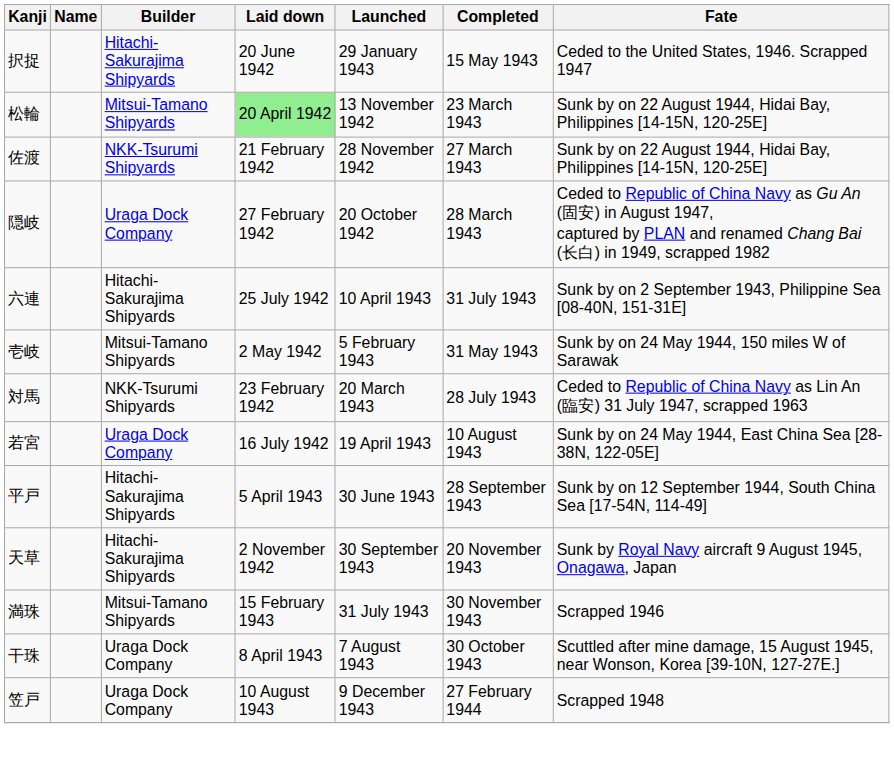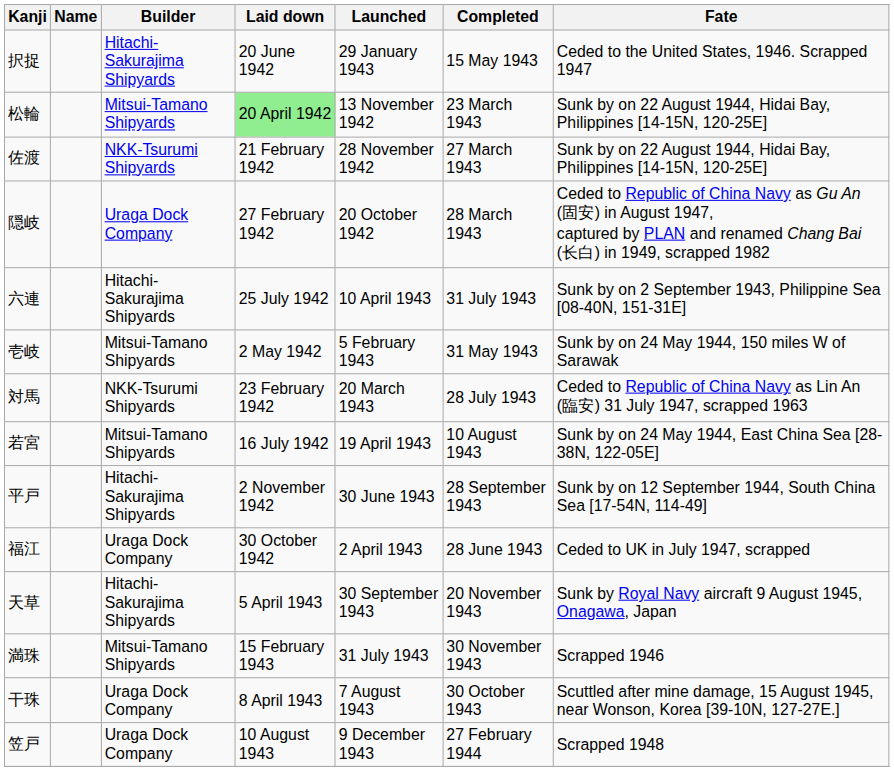 <table class="wikitable" style="font-size:97%;">
 <tr>
 <th>Kanji</th>
 <th>Name</th>
 <th>Builder</th>
 <th>Laid down</th>
 <th>Launched</th>
 <th>Completed</th>
 <th width="38%">Fate</th>
 </tr>
 <tr>
 <td>択捉</td>
 <td></td>
 <td><a href='#'>Hitachi-Sakurajima Shipyards</a></td>
 <td>20 June 1942</td>
 <td>29 January 1943</td>
 <td>15 May 1943</td>
 <td>Ceded to the United States, 1946. Scrapped 1947</td>
 </tr>
 <tr>
 <td>松輪</td>
 <td></td>
 <td><a href='#'>Mitsui-Tamano Shipyards</a></td>
 <td style="background: lightgreen;">20 April 1942</td>
 <td>13 November 1942</td>
 <td>23 March 1943</td>
 <td>Sunk by  on 22 August 1944, Hidai Bay, Philippines [14-15N, 120-25E]</td>
 </tr>
 <tr>
 <td>佐渡</td>
 <td></td>
 <td><a href='#'>NKK-Tsurumi Shipyards</a></td>
 <td>21 February 1942</td>
 <td>28 November 1942</td>
 <td>27 March 1943</td>
 <td>Sunk by  on 22 August 1944, Hidai Bay, Philippines [14-15N, 120-25E]</td>
 </tr>
 <tr>
 <td>隠岐</td>
 <td></td>
 <td><a href='#'>Uraga Dock Company</a></td>
 <td>27 February 1942</td>
 <td>20 October 1942</td>
 <td>28 March 1943</td>
 <td>Ceded to <a href='#'>Republic of China Navy</a> as <em>Gu An</em> (固安) in August 1947, <br> captured by  <a href='#'>PLAN</a> and renamed <em>Chang Bai</em> (长白) in 1949, scrapped 1982</td>
 </tr>
 <tr>
 <td>六連</td>
 <td></td>
 <td>Hitachi-Sakurajima Shipyards</td>
 <td>25 July 1942</td>
 <td>10 April 1943</td>
 <td>31 July 1943</td>
 <td>Sunk by  on 2 September 1943, Philippine Sea [08-40N, 151-31E]</td>
 </tr>
 <tr>
 <td>壱岐</td>
 <td></td>
 <td>Mitsui-Tamano Shipyards</td>
 <td>2 May 1942</td>
 <td>5 February 1943</td>
 <td>31 May 1943</td>
 <td>Sunk by  on 24 May 1944, 150 miles W of Sarawak</td>
 </tr>
 <tr>
 <td>対馬</td>
 <td></td>
 <td>NKK-Tsurumi Shipyards</td>
 <td>23 February 1942</td>
 <td>20 March 1943</td>
 <td>28 July 1943</td>
 <td>Ceded to <a href='#'>Republic of China Navy</a> as Lin An (臨安) 31 July 1947, scrapped 1963</td>
 </tr>
 <tr>
 <td>若宮</td>
 <td></td>
-<td><a href='#'>Uraga Dock Company</a></td>
+<td>Mitsui-Tamano Shipyards</td>
 <td>16 July 1942</td>
 <td>19 April 1943</td>
 <td>10 August 1943</td>
 <td>Sunk by  on 24 May 1944, East China Sea [28-38N, 122-05E]</td>
 </tr>
 <tr>
 <td>平戸</td>
 <td></td>
 <td>Hitachi-Sakurajima Shipyards</td>
-<td>5 April 1943</td>
+<td>2 November 1942</td>
 <td>30 June 1943</td>
 <td>28 September 1943</td>
 <td>Sunk by  on 12 September 1944, South China Sea [17-54N, 114-49]</td>
 </tr>
 <tr>
+<td>福江</td>
+<td></td>
+<td>Uraga Dock Company</td>
+<td>30 October 1942</td>
+<td>2 April 1943</td>
+<td>28 June 1943</td>
+<td>Ceded to UK in July 1947, scrapped</td>
+</tr>
+<tr>
 <td>天草</td>
 <td></td>
 <td>Hitachi-Sakurajima Shipyards</td>
-<td>2 November 1942</td>
+<td>5 April 1943</td>
 <td>30 September 1943</td>
 <td>20 November 1943</td>
 <td>Sunk by <a href='#'>Royal Navy</a> aircraft 9 August 1945, <a href='#'>Onagawa</a>, Japan</td>
 </tr>
 <tr>
 <td>満珠</td>
 <td></td>
 <td>Mitsui-Tamano Shipyards</td>
 <td>15 February 1943</td>
 <td>31 July 1943</td>
 <td>30 November 1943</td>
 <td>Scrapped 1946</td>
 </tr>
 <tr>
 <td>干珠</td>
 <td></td>
 <td>Uraga Dock Company</td>
 <td>8 April 1943</td>
 <td>7 August 1943</td>
 <td>30 October 1943</td>
 <td>Scuttled after mine damage, 15 August 1945, near Wonson, Korea [39-10N, 127-27E.]</td>
 </tr>
 <tr>
 <td>笠戸</td>
 <td></td>
 <td>Uraga Dock Company</td>
 <td>10 August 1943</td>
 <td>9 December 1943</td>
 <td>27 February 1944</td>
 <td>Scrapped 1948</td>
 </tr>
 <tr>
 </tr>
 </table>
